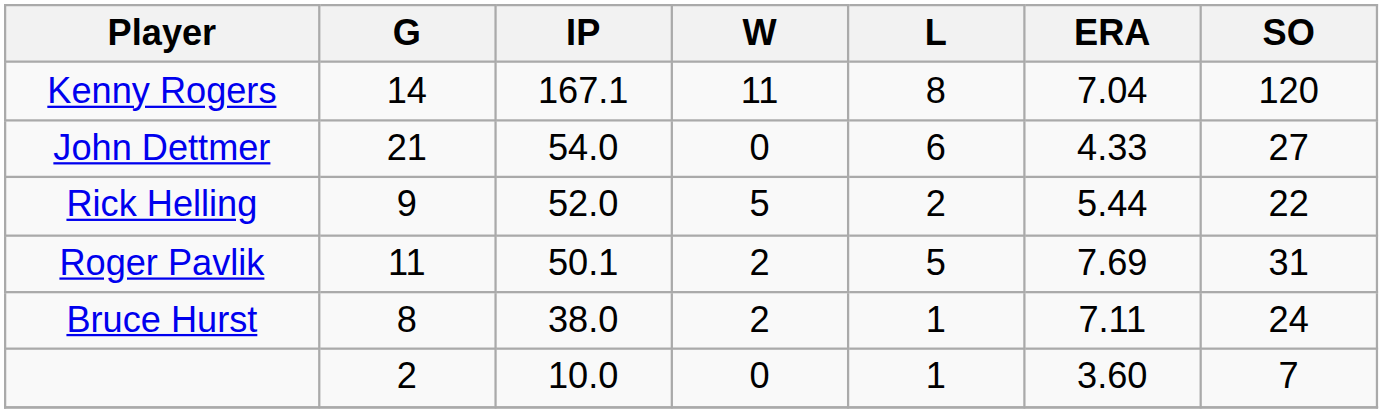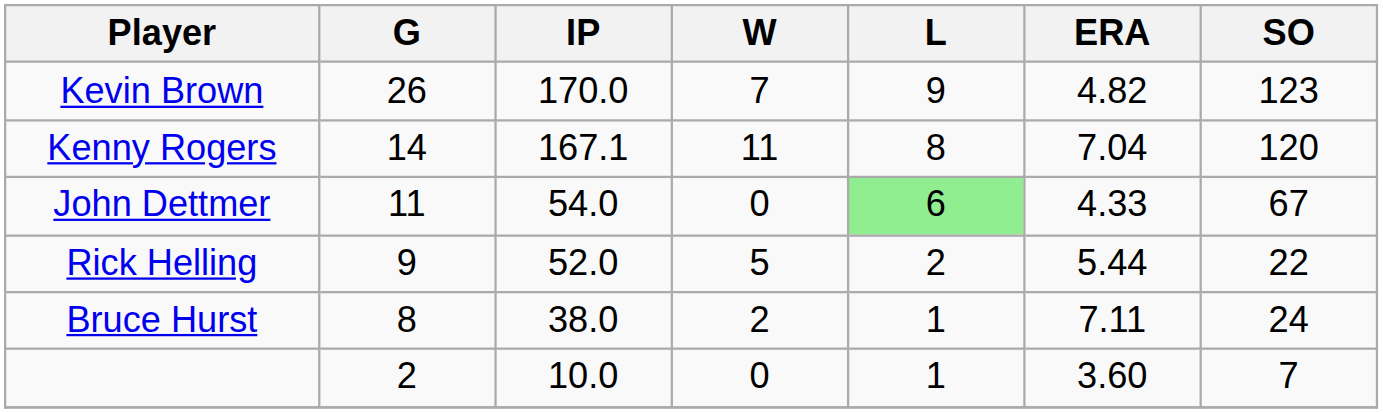 <table class="wikitable sortable">
 <tr>
 <th bgcolor="#DDDDFF" width="16%">Player</th>
 <th bgcolor="#DDDDFF" width="9%">G</th>
 <th bgcolor="#DDDDFF" width="9%">IP</th>
 <th bgcolor="#DDDDFF" width="9%">W</th>
 <th bgcolor="#DDDDFF" width="9%">L</th>
 <th bgcolor="#DDDDFF" width="9%">ERA</th>
 <th bgcolor="#DDDDFF" width="9%">SO</th>
+</tr>
+<tr align="center">
+<td><a href='#'>Kevin Brown</a></td>
+<td>26</td>
+<td>170.0</td>
+<td>7</td>
+<td>9</td>
+<td>4.82</td>
+<td>123</td>
 </tr>
 <tr align=center>
 <td><a href='#'>Kenny Rogers</a></td>
 <td>14</td>
 <td>167.1</td>
 <td>11</td>
 <td>8</td>
 <td>7.04</td>
 <td>120</td>
 </tr>
 <tr align=center>
 <td><a href='#'>John Dettmer</a></td>
-<td>21</td>
+<td>11</td>
 <td>54.0</td>
 <td>0</td>
-<td>6</td>
+<td style="background: lightgreen;">6</td>
 <td>4.33</td>
-<td>27</td>
+<td>67</td>
 </tr>
 <tr align=center>
 <td><a href='#'>Rick Helling</a></td>
 <td>9</td>
 <td>52.0</td>
 <td>5</td>
 <td>2</td>
 <td>5.44</td>
 <td>22</td>
-</tr>
-<tr align=center>
-<td><a href='#'>Roger Pavlik</a></td>
-<td>11</td>
-<td>50.1</td>
-<td>2</td>
-<td>5</td>
-<td>7.69</td>
-<td>31</td>
 </tr>
 <tr align=center>
 <td><a href='#'>Bruce Hurst</a></td>
 <td>8</td>
 <td>38.0</td>
 <td>2</td>
 <td>1</td>
 <td>7.11</td>
 <td>24</td>
 </tr>
 <tr align=center>
 <td></td>
 <td>2</td>
 <td>10.0</td>
 <td>0</td>
 <td>1</td>
 <td>3.60</td>
 <td>7</td>
 </tr>
 <tr align="center">
 </tr>
 </table>
